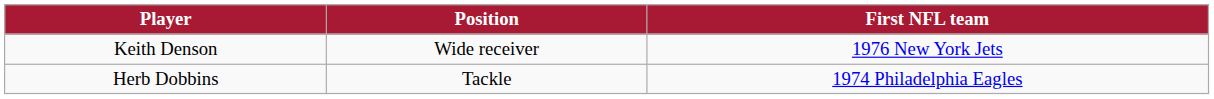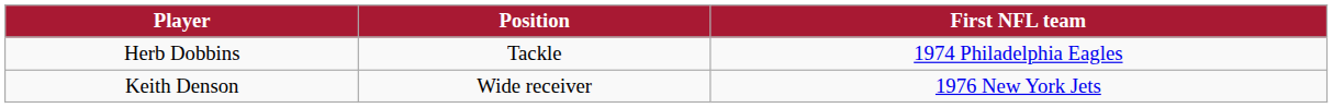 <table class="wikitable" width="65%">
 <tr>
 <th style="background:#A81933;color:#FFFFFF;">Player</th>
 <th style="background:#A81933;color:#FFFFFF;">Position</th>
 <th style="background:#A81933;color:#FFFFFF;">First NFL team</th>
 </tr>
 <tr align="center" bgcolor="">
+<td>Herb Dobbins</td>
+<td>Tackle</td>
+<td><a href='#'>1974 Philadelphia Eagles</a></td>
+</tr>
+<tr align="center" bgcolor="">
 <td>Keith Denson</td>
 <td>Wide receiver</td>
 <td><a href='#'>1976 New York Jets</a></td>
 </tr>
-<tr align="center" bgcolor="">
-<td>Herb Dobbins</td>
-<td>Tackle</td>
-<td><a href='#'>1974 Philadelphia Eagles</a></td>
-</tr>
 </table>
